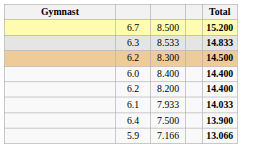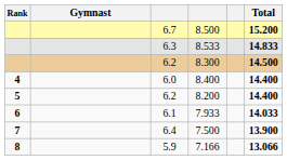 <table style="text-align:center;" class="wikitable sortable">
 <tr>
+<th scope="col" style="width:15px;"><small>Rank</small></th>
 <th scope="col" style="width:175px;">Gymnast</th>
 <th scope="col" style="width:50px;"><small></small></th>
 <th scope="col" style="width:50px;"><small></small></th>
 <th scope="col" style="width:20px;"><small></small></th>
 <th scope="col" style="width:50px;">Total</th>
 </tr>
 <tr style="background:#fffcaf;">
+<td scope="row" style="text-align:center"><strong></strong></td>
 <td style="text-align:left;"></td>
 <td>6.7</td>
 <td>8.500</td>
 <td></td>
 <td><strong>15.200</strong></td>
 </tr>
 <tr style="background:#e5e5e5;">
+<td scope="row" style="text-align:center"><strong></strong></td>
 <td style="text-align:left;"></td>
 <td>6.3</td>
 <td>8.533</td>
 <td></td>
 <td><strong>14.833</strong></td>
 </tr>
 <tr style="background:#ec9;">
+<td scope="row" style="text-align:center"><strong></strong></td>
 <td style="text-align:left;"></td>
 <td>6.2</td>
 <td>8.300</td>
 <td></td>
 <td><strong>14.500</strong></td>
 </tr>
 <tr>
+<td scope="row" style="text-align:center"><strong>4</strong></td>
 <td style="text-align:left;"></td>
 <td>6.0</td>
 <td>8.400</td>
 <td></td>
 <td><strong>14.400</strong></td>
 </tr>
 <tr>
+<td scope="row" style="text-align:center"><strong>5</strong></td>
 <td style="text-align:left;"></td>
 <td>6.2</td>
 <td>8.200</td>
 <td></td>
 <td><strong>14.400</strong></td>
 </tr>
 <tr>
+<td scope="row" style="text-align:center"><strong>6</strong></td>
 <td style="text-align:left;"></td>
 <td>6.1</td>
 <td>7.933</td>
 <td></td>
 <td><strong>14.033</strong></td>
 </tr>
 <tr>
+<td scope="row" style="text-align:center"><strong>7</strong></td>
 <td style="text-align:left;"></td>
 <td>6.4</td>
 <td>7.500</td>
 <td></td>
 <td><strong>13.900</strong></td>
 </tr>
 <tr>
+<td scope="row" style="text-align:center"><strong>8</strong></td>
 <td style="text-align:left;"></td>
 <td>5.9</td>
 <td>7.166</td>
 <td></td>
 <td><strong>13.066</strong></td>
 </tr>
 </table>
